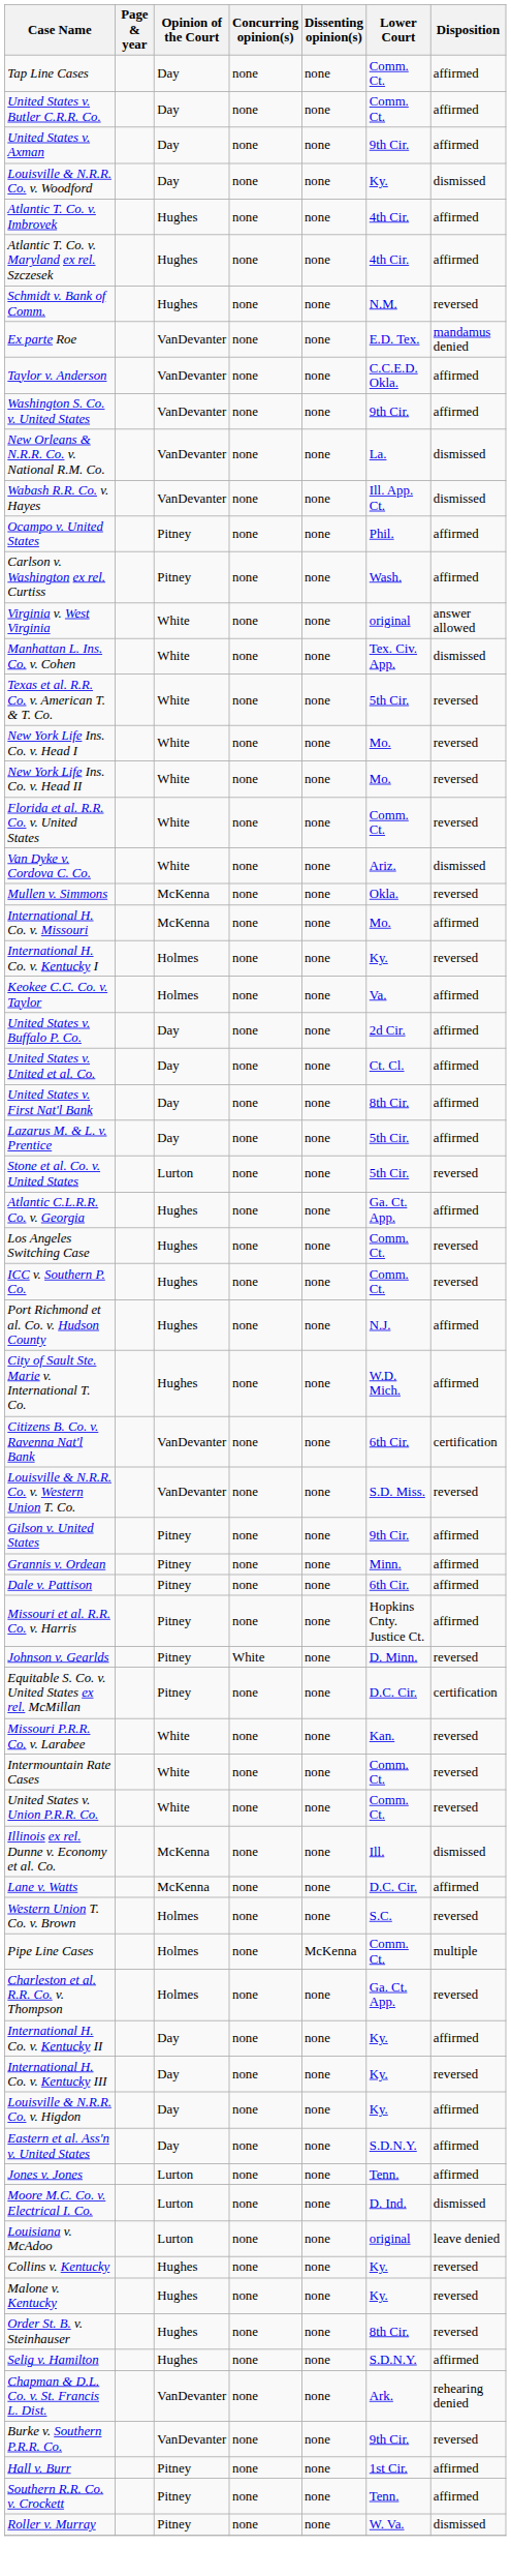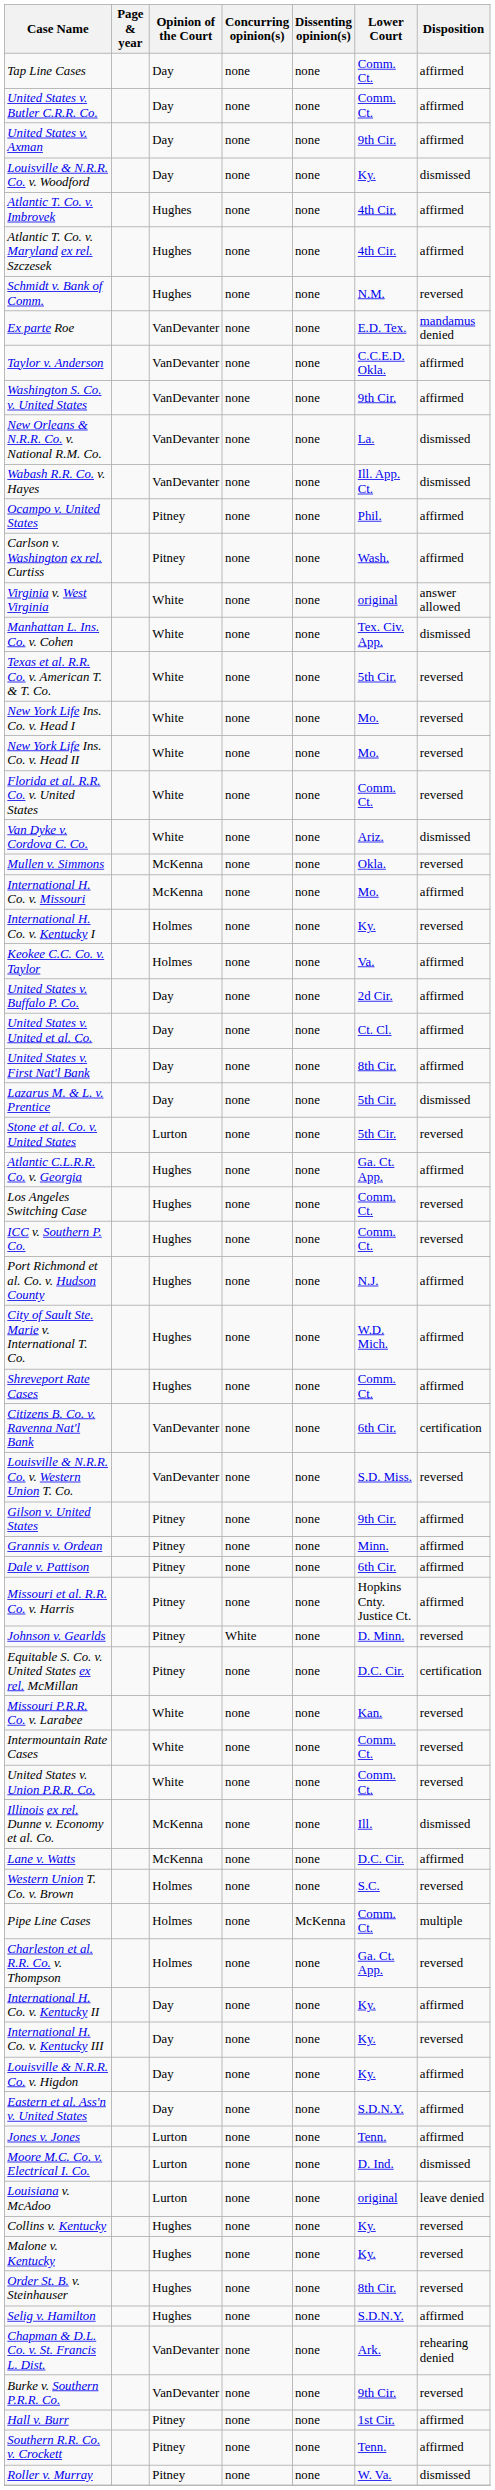 <table class="wikitable sortable">
 <tr>
 <th scope="col" style="width: 380px;">Case Name</th>
 <th scope="col" style="width: 95px;">Page & year</th>
 <th scope="col" style="width: 10px;">Opinion of the Court</th>
 <th scope="col" style="width: 10px;">Concurring opinion(s)</th>
 <th scope="col" style="width: 10px;">Dissenting opinion(s)</th>
 <th scope="col" style="width: 155px;">Lower Court</th>
 <th scope="col" style="width: 133px;">Disposition</th>
 </tr>
 <tr>
 <td><em>Tap Line Cases</em></td>
 <td align="right"></td>
 <td>Day</td>
 <td>none</td>
 <td>none</td>
 <td><a href='#'>Comm. Ct.</a></td>
 <td>affirmed</td>
 </tr>
 <tr>
 <td><em><a href='#'>United States v. Butler C.R.R. Co.</a></em></td>
 <td align="right"></td>
 <td>Day</td>
 <td>none</td>
 <td>none</td>
 <td><a href='#'>Comm. Ct.</a></td>
 <td>affirmed</td>
 </tr>
 <tr>
 <td><em><a href='#'>United States v. Axman</a></em></td>
 <td align="right"></td>
 <td>Day</td>
 <td>none</td>
 <td>none</td>
 <td><a href='#'>9th Cir.</a></td>
 <td>affirmed</td>
 </tr>
 <tr>
 <td><em><a href='#'>Louisville & N.R.R. Co.</a> v. Woodford</em></td>
 <td align="right"></td>
 <td>Day</td>
 <td>none</td>
 <td>none</td>
 <td><a href='#'>Ky.</a></td>
 <td>dismissed</td>
 </tr>
 <tr>
 <td><em><a href='#'>Atlantic T. Co. v. Imbrovek</a></em></td>
 <td align="right"></td>
 <td>Hughes</td>
 <td>none</td>
 <td>none</td>
 <td><a href='#'>4th Cir.</a></td>
 <td>affirmed</td>
 </tr>
 <tr>
 <td><em>Atlantic T. Co. v. <a href='#'>Maryland</a> <a href='#'>ex rel.</a> Szczesek</em></td>
 <td align="right"></td>
 <td>Hughes</td>
 <td>none</td>
 <td>none</td>
 <td><a href='#'>4th Cir.</a></td>
 <td>affirmed</td>
 </tr>
 <tr>
 <td><em><a href='#'>Schmidt v. Bank of Comm.</a></em></td>
 <td align="right"></td>
 <td>Hughes</td>
 <td>none</td>
 <td>none</td>
 <td><a href='#'>N.M.</a></td>
 <td>reversed</td>
 </tr>
 <tr>
 <td><em><a href='#'>Ex parte</a> Roe</em></td>
 <td align="right"></td>
 <td>VanDevanter</td>
 <td>none</td>
 <td>none</td>
 <td><a href='#'>E.D. Tex.</a></td>
 <td><a href='#'>mandamus</a> denied</td>
 </tr>
 <tr>
 <td><em><a href='#'>Taylor v. Anderson</a></em></td>
 <td align="right"></td>
 <td>VanDevanter</td>
 <td>none</td>
 <td>none</td>
 <td><a href='#'>C.C.E.D. Okla.</a></td>
 <td>affirmed</td>
 </tr>
 <tr>
 <td><em><a href='#'>Washington S. Co. v. United States</a></em></td>
 <td align="right"></td>
 <td>VanDevanter</td>
 <td>none</td>
 <td>none</td>
 <td><a href='#'>9th Cir.</a></td>
 <td>affirmed</td>
 </tr>
 <tr>
 <td><em><a href='#'>New Orleans & N.R.R. Co.</a> v. National R.M. Co.</em></td>
 <td align="right"></td>
 <td>VanDevanter</td>
 <td>none</td>
 <td>none</td>
 <td><a href='#'>La.</a></td>
 <td>dismissed</td>
 </tr>
 <tr>
 <td><em><a href='#'>Wabash R.R. Co.</a> v. Hayes</em></td>
 <td align="right"></td>
 <td>VanDevanter</td>
 <td>none</td>
 <td>none</td>
 <td><a href='#'>Ill. App. Ct.</a></td>
 <td>dismissed</td>
 </tr>
 <tr>
 <td><em><a href='#'>Ocampo v. United States</a></em></td>
 <td align="right"></td>
 <td>Pitney</td>
 <td>none</td>
 <td>none</td>
 <td><a href='#'>Phil.</a></td>
 <td>affirmed</td>
 </tr>
 <tr>
 <td><em>Carlson v. <a href='#'>Washington</a> <a href='#'>ex rel.</a> Curtiss</em></td>
 <td align="right"></td>
 <td>Pitney</td>
 <td>none</td>
 <td>none</td>
 <td><a href='#'>Wash.</a></td>
 <td>affirmed</td>
 </tr>
 <tr>
 <td><em><a href='#'>Virginia</a> v. <a href='#'>West Virginia</a></em></td>
 <td align="right"></td>
 <td>White</td>
 <td>none</td>
 <td>none</td>
 <td><a href='#'>original</a></td>
 <td>answer allowed</td>
 </tr>
 <tr>
 <td><em><a href='#'>Manhattan L. Ins. Co.</a> v. Cohen</em></td>
 <td align="right"></td>
 <td>White</td>
 <td>none</td>
 <td>none</td>
 <td><a href='#'>Tex. Civ. App.</a></td>
 <td>dismissed</td>
 </tr>
 <tr>
 <td><em><a href='#'>Texas et al. R.R. Co.</a> v. American T. & T. Co.</em></td>
 <td align="right"></td>
 <td>White</td>
 <td>none</td>
 <td>none</td>
 <td><a href='#'>5th Cir.</a></td>
 <td>reversed</td>
 </tr>
 <tr>
 <td><em><a href='#'>New York Life</a> Ins. Co. v. Head I</em></td>
 <td align="right"></td>
 <td>White</td>
 <td>none</td>
 <td>none</td>
 <td><a href='#'>Mo.</a></td>
 <td>reversed</td>
 </tr>
 <tr>
 <td><em><a href='#'>New York Life</a> Ins. Co. v. Head II</em></td>
 <td align="right"></td>
 <td>White</td>
 <td>none</td>
 <td>none</td>
 <td><a href='#'>Mo.</a></td>
 <td>reversed</td>
 </tr>
 <tr>
 <td><em><a href='#'>Florida et al. R.R. Co.</a> v. United States</em></td>
 <td align="right"></td>
 <td>White</td>
 <td>none</td>
 <td>none</td>
 <td><a href='#'>Comm. Ct.</a></td>
 <td>reversed</td>
 </tr>
 <tr>
 <td><em><a href='#'>Van Dyke v. Cordova C. Co.</a></em></td>
 <td align="right"></td>
 <td>White</td>
 <td>none</td>
 <td>none</td>
 <td><a href='#'>Ariz.</a></td>
 <td>dismissed</td>
 </tr>
 <tr>
 <td><em><a href='#'>Mullen v. Simmons</a></em></td>
 <td align="right"></td>
 <td>McKenna</td>
 <td>none</td>
 <td>none</td>
 <td><a href='#'>Okla.</a></td>
 <td>reversed</td>
 </tr>
 <tr>
 <td><em><a href='#'>International H.</a> Co. v. <a href='#'>Missouri</a></em></td>
 <td align="right"></td>
 <td>McKenna</td>
 <td>none</td>
 <td>none</td>
 <td><a href='#'>Mo.</a></td>
 <td>affirmed</td>
 </tr>
 <tr>
 <td><em><a href='#'>International H.</a> Co. v. <a href='#'>Kentucky</a> I</em></td>
 <td align="right"></td>
 <td>Holmes</td>
 <td>none</td>
 <td>none</td>
 <td><a href='#'>Ky.</a></td>
 <td>reversed</td>
 </tr>
 <tr>
 <td><em><a href='#'>Keokee C.C. Co. v. Taylor</a></em></td>
 <td align="right"></td>
 <td>Holmes</td>
 <td>none</td>
 <td>none</td>
 <td><a href='#'>Va.</a></td>
 <td>affirmed</td>
 </tr>
 <tr>
 <td><em><a href='#'>United States v. Buffalo P. Co.</a></em></td>
 <td align="right"></td>
 <td>Day</td>
 <td>none</td>
 <td>none</td>
 <td><a href='#'>2d Cir.</a></td>
 <td>affirmed</td>
 </tr>
 <tr>
 <td><em><a href='#'>United States v. United et al. Co.</a></em></td>
 <td align="right"></td>
 <td>Day</td>
 <td>none</td>
 <td>none</td>
 <td><a href='#'>Ct. Cl.</a></td>
 <td>affirmed</td>
 </tr>
 <tr>
 <td><em><a href='#'>United States v. First Nat'l Bank</a></em></td>
 <td align="right"></td>
 <td>Day</td>
 <td>none</td>
 <td>none</td>
 <td><a href='#'>8th Cir.</a></td>
 <td>affirmed</td>
 </tr>
 <tr>
 <td><em><a href='#'>Lazarus M. & L. v. Prentice</a></em></td>
 <td align="right"></td>
 <td>Day</td>
 <td>none</td>
 <td>none</td>
 <td><a href='#'>5th Cir.</a></td>
-<td>affirmed</td>
+<td>dismissed</td>
 </tr>
 <tr>
 <td><em><a href='#'>Stone et al. Co. v. United States</a></em></td>
 <td align="right"></td>
 <td>Lurton</td>
 <td>none</td>
 <td>none</td>
 <td><a href='#'>5th Cir.</a></td>
 <td>reversed</td>
 </tr>
 <tr>
 <td><em><a href='#'>Atlantic C.L.R.R. Co.</a> v. <a href='#'>Georgia</a></em></td>
 <td align="right"></td>
 <td>Hughes</td>
 <td>none</td>
 <td>none</td>
 <td><a href='#'>Ga. Ct. App.</a></td>
 <td>affirmed</td>
 </tr>
 <tr>
 <td><em>Los Angeles Switching Case</em></td>
 <td align="right"></td>
 <td>Hughes</td>
 <td>none</td>
 <td>none</td>
 <td><a href='#'>Comm. Ct.</a></td>
 <td>reversed</td>
 </tr>
 <tr>
 <td><em><a href='#'>ICC</a> v. <a href='#'>Southern P. Co.</a></em></td>
 <td align="right"></td>
 <td>Hughes</td>
 <td>none</td>
 <td>none</td>
 <td><a href='#'>Comm. Ct.</a></td>
 <td>reversed</td>
 </tr>
 <tr>
 <td><em>Port Richmond et al. Co. v. <a href='#'>Hudson County</a></em></td>
 <td align="right"></td>
 <td>Hughes</td>
 <td>none</td>
 <td>none</td>
 <td><a href='#'>N.J.</a></td>
 <td>affirmed</td>
 </tr>
 <tr>
 <td><em><a href='#'>City of Sault Ste. Marie</a> v. International T. Co.</em></td>
 <td align="right"></td>
 <td>Hughes</td>
 <td>none</td>
 <td>none</td>
 <td><a href='#'>W.D. Mich.</a></td>
+<td>affirmed</td>
+</tr>
+<tr>
+<td><em><a href='#'>Shreveport Rate Cases</a></em></td>
+<td align="right"></td>
+<td>Hughes</td>
+<td>none</td>
+<td>none</td>
+<td><a href='#'>Comm. Ct.</a></td>
 <td>affirmed</td>
 </tr>
 <tr>
 <td><em><a href='#'>Citizens B. Co. v. Ravenna Nat'l Bank</a></em></td>
 <td align="right"></td>
 <td>VanDevanter</td>
 <td>none</td>
 <td>none</td>
 <td><a href='#'>6th Cir.</a></td>
 <td>certification</td>
 </tr>
 <tr>
 <td><em><a href='#'>Louisville & N.R.R. Co.</a> v. <a href='#'>Western Union</a> T. Co.</em></td>
 <td align="right"></td>
 <td>VanDevanter</td>
 <td>none</td>
 <td>none</td>
 <td><a href='#'>S.D. Miss.</a></td>
 <td>reversed</td>
 </tr>
 <tr>
 <td><em><a href='#'>Gilson v. United States</a></em></td>
 <td align="right"></td>
 <td>Pitney</td>
 <td>none</td>
 <td>none</td>
 <td><a href='#'>9th Cir.</a></td>
 <td>affirmed</td>
 </tr>
 <tr>
 <td><em><a href='#'>Grannis v. Ordean</a></em></td>
 <td align="right"></td>
 <td>Pitney</td>
 <td>none</td>
 <td>none</td>
 <td><a href='#'>Minn.</a></td>
 <td>affirmed</td>
 </tr>
 <tr>
 <td><em><a href='#'>Dale v. Pattison</a></em></td>
 <td align="right"></td>
 <td>Pitney</td>
 <td>none</td>
 <td>none</td>
 <td><a href='#'>6th Cir.</a></td>
 <td>affirmed</td>
 </tr>
 <tr>
 <td><em><a href='#'>Missouri et al. R.R. Co.</a> v. Harris</em></td>
 <td align="right"></td>
 <td>Pitney</td>
 <td>none</td>
 <td>none</td>
 <td>Hopkins Cnty. Justice Ct.</td>
 <td>affirmed</td>
 </tr>
 <tr>
 <td><em><a href='#'>Johnson v. Gearlds</a></em></td>
 <td align="right"></td>
 <td>Pitney</td>
 <td>White</td>
 <td>none</td>
 <td><a href='#'>D. Minn.</a></td>
 <td>reversed</td>
 </tr>
 <tr>
 <td><em>Equitable S. Co. v. United States <a href='#'>ex rel.</a> McMillan</em></td>
 <td align="right"></td>
 <td>Pitney</td>
 <td>none</td>
 <td>none</td>
 <td><a href='#'>D.C. Cir.</a></td>
 <td>certification</td>
 </tr>
 <tr>
 <td><em><a href='#'>Missouri P.R.R. Co.</a> v. Larabee</em></td>
 <td align="right"></td>
 <td>White</td>
 <td>none</td>
 <td>none</td>
 <td><a href='#'>Kan.</a></td>
 <td>reversed</td>
 </tr>
 <tr>
 <td><em>Intermountain Rate Cases</em></td>
 <td align="right"></td>
 <td>White</td>
 <td>none</td>
 <td>none</td>
 <td><a href='#'>Comm. Ct.</a></td>
 <td>reversed</td>
 </tr>
 <tr>
 <td><em>United States v. <a href='#'>Union P.R.R. Co.</a></em></td>
 <td align="right"></td>
 <td>White</td>
 <td>none</td>
 <td>none</td>
 <td><a href='#'>Comm. Ct.</a></td>
 <td>reversed</td>
 </tr>
 <tr>
 <td><em><a href='#'>Illinois</a> <a href='#'>ex rel.</a> Dunne v. Economy et al. Co.</em></td>
 <td align="right"></td>
 <td>McKenna</td>
 <td>none</td>
 <td>none</td>
 <td><a href='#'>Ill.</a></td>
 <td>dismissed</td>
 </tr>
 <tr>
 <td><em><a href='#'>Lane v. Watts</a></em></td>
 <td align="right"></td>
 <td>McKenna</td>
 <td>none</td>
 <td>none</td>
 <td><a href='#'>D.C. Cir.</a></td>
 <td>affirmed</td>
 </tr>
 <tr>
 <td><em><a href='#'>Western Union</a> T. Co. v. Brown</em></td>
 <td align="right"></td>
 <td>Holmes</td>
 <td>none</td>
 <td>none</td>
 <td><a href='#'>S.C.</a></td>
 <td>reversed</td>
 </tr>
 <tr>
 <td><em>Pipe Line Cases</em></td>
 <td align="right"></td>
 <td>Holmes</td>
 <td>none</td>
 <td>McKenna</td>
 <td><a href='#'>Comm. Ct.</a></td>
 <td>multiple</td>
 </tr>
 <tr>
 <td><em><a href='#'>Charleston et al. R.R. Co.</a> v. Thompson</em></td>
 <td align="right"></td>
 <td>Holmes</td>
 <td>none</td>
 <td>none</td>
 <td><a href='#'>Ga. Ct. App.</a></td>
 <td>reversed</td>
 </tr>
 <tr>
 <td><em><a href='#'>International H.</a> Co. v. <a href='#'>Kentucky</a> II</em></td>
 <td align="right"></td>
 <td>Day</td>
 <td>none</td>
 <td>none</td>
 <td><a href='#'>Ky.</a></td>
 <td>affirmed</td>
 </tr>
 <tr>
 <td><em><a href='#'>International H.</a> Co. v. <a href='#'>Kentucky</a> III</em></td>
 <td align="right"></td>
 <td>Day</td>
 <td>none</td>
 <td>none</td>
 <td><a href='#'>Ky.</a></td>
 <td>reversed</td>
 </tr>
 <tr>
 <td><em><a href='#'>Louisville & N.R.R. Co.</a> v. Higdon</em></td>
 <td align="right"></td>
 <td>Day</td>
 <td>none</td>
 <td>none</td>
 <td><a href='#'>Ky.</a></td>
 <td>affirmed</td>
 </tr>
 <tr>
 <td><em><a href='#'>Eastern et al. Ass'n v. United States</a></em></td>
 <td align="right"></td>
 <td>Day</td>
 <td>none</td>
 <td>none</td>
 <td><a href='#'>S.D.N.Y.</a></td>
 <td>affirmed</td>
 </tr>
 <tr>
 <td><em><a href='#'>Jones v. Jones</a></em></td>
 <td align="right"></td>
 <td>Lurton</td>
 <td>none</td>
 <td>none</td>
 <td><a href='#'>Tenn.</a></td>
 <td>affirmed</td>
 </tr>
 <tr>
 <td><em><a href='#'>Moore M.C. Co. v. Electrical I. Co.</a></em></td>
 <td align="right"></td>
 <td>Lurton</td>
 <td>none</td>
 <td>none</td>
 <td><a href='#'>D. Ind.</a></td>
 <td>dismissed</td>
 </tr>
 <tr>
 <td><em><a href='#'>Louisiana</a> v. McAdoo</em></td>
 <td align="right"></td>
 <td>Lurton</td>
 <td>none</td>
 <td>none</td>
 <td><a href='#'>original</a></td>
 <td>leave denied</td>
 </tr>
 <tr>
 <td><em>Collins v. <a href='#'>Kentucky</a></em></td>
 <td align="right"></td>
 <td>Hughes</td>
 <td>none</td>
 <td>none</td>
 <td><a href='#'>Ky.</a></td>
 <td>reversed</td>
 </tr>
 <tr>
 <td><em>Malone v. <a href='#'>Kentucky</a></em></td>
 <td align="right"></td>
 <td>Hughes</td>
 <td>none</td>
 <td>none</td>
 <td><a href='#'>Ky.</a></td>
 <td>reversed</td>
 </tr>
 <tr>
 <td><em><a href='#'>Order St. B.</a> v. Steinhauser</em></td>
 <td align="right"></td>
 <td>Hughes</td>
 <td>none</td>
 <td>none</td>
 <td><a href='#'>8th Cir.</a></td>
 <td>reversed</td>
 </tr>
 <tr>
 <td><em><a href='#'>Selig v. Hamilton</a></em></td>
 <td align="right"></td>
 <td>Hughes</td>
 <td>none</td>
 <td>none</td>
 <td><a href='#'>S.D.N.Y.</a></td>
 <td>affirmed</td>
 </tr>
 <tr>
 <td><em><a href='#'>Chapman & D.L. Co. v. St. Francis L. Dist.</a></em></td>
 <td align="right"></td>
 <td>VanDevanter</td>
 <td>none</td>
 <td>none</td>
 <td><a href='#'>Ark.</a></td>
 <td>rehearing denied</td>
 </tr>
 <tr>
 <td><em>Burke v. <a href='#'>Southern P.R.R. Co.</a></em></td>
 <td align="right"></td>
 <td>VanDevanter</td>
 <td>none</td>
 <td>none</td>
 <td><a href='#'>9th Cir.</a></td>
 <td>reversed</td>
 </tr>
 <tr>
 <td><em><a href='#'>Hall v. Burr</a></em></td>
 <td align="right"></td>
 <td>Pitney</td>
 <td>none</td>
 <td>none</td>
 <td><a href='#'>1st Cir.</a></td>
 <td>affirmed</td>
 </tr>
 <tr>
 <td><em><a href='#'>Southern R.R. Co. v. Crockett</a></em></td>
 <td align="right"></td>
 <td>Pitney</td>
 <td>none</td>
 <td>none</td>
 <td><a href='#'>Tenn.</a></td>
 <td>affirmed</td>
 </tr>
 <tr>
 <td><em><a href='#'>Roller v. Murray</a></em></td>
 <td align="right"></td>
 <td>Pitney</td>
 <td>none</td>
 <td>none</td>
 <td><a href='#'>W. Va.</a></td>
 <td>dismissed</td>
 </tr>
 <tr>
 </tr>
 </table>
